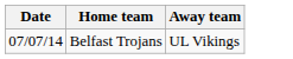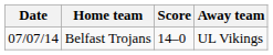 <table class="wikitable">
 <tr>
 <th>Date</th>
 <th>Home team</th>
+<th>Score</th>
 <th>Away team</th>
 </tr>
 <tr>
 <td>07/07/14</td>
 <td>Belfast Trojans</td>
+<td>14–0</td>
 <td>UL Vikings</td>
 </tr>
 </table>
